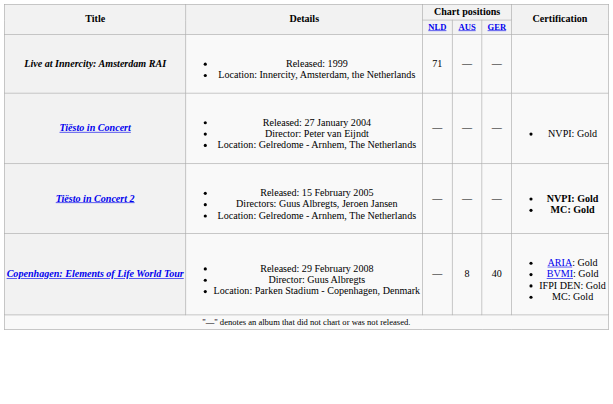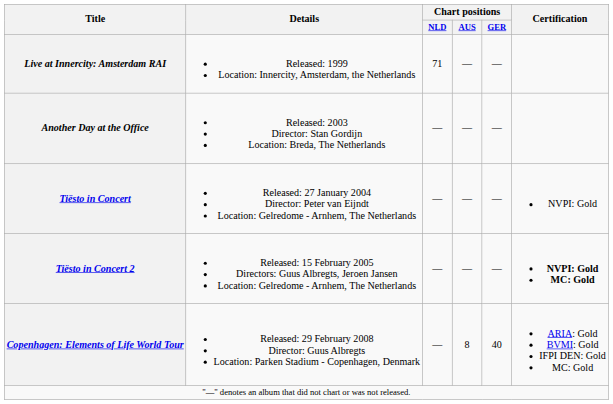 <table class="wikitable plainrowheaders" style="text-align:center;">
 <tr>
 <th scope="col" rowspan="2">Title</th>
 <th scope="col" rowspan="2">Details</th>
 <th scope="col" colspan="3">Chart positions</th>
 <th scope="col" rowspan="2">Certification</th>
 </tr>
 <tr>
 <th scope="col" style="width:3em;font-size:85%;"><a href='#'>NLD</a><br></th>
 <th scope="col" style="width:3em;font-size:85%;"><a href='#'>AUS</a><br></th>
 <th scope="col" style="width:3em;font-size:85%;"><a href='#'>GER</a><br></th>
 </tr>
 <tr>
 <th scope="row"><em>Live at Innercity: Amsterdam RAI</em></th>
 <td><br><ul><li>Released: 1999</li><li>Location: Innercity, Amsterdam, the Netherlands</li></ul></td>
 <td>71</td>
+<td>—</td>
+<td>—</td>
+<td></td>
+</tr>
+<tr>
+<th scope="row"><em>Another Day at the Office</em></th>
+<td><br><ul><li>Released: 2003</li><li>Director: Stan Gordijn</li><li>Location: Breda, The Netherlands</li></ul></td>
+<td>—</td>
 <td>—</td>
 <td>—</td>
 <td></td>
 </tr>
 <tr>
 <th scope="row"><em><a href='#'>Tiësto in Concert</a></em></th>
 <td><br><ul><li>Released: 27 January 2004</li><li>Director: Peter van Eijndt</li><li>Location: Gelredome - Arnhem, The Netherlands</li></ul></td>
 <td>—</td>
 <td>—</td>
 <td>—</td>
 <td><br><ul><li>NVPI: Gold</li></ul></td>
 </tr>
 <tr>
 <th scope="row"><em><a href='#'>Tiësto in Concert 2</a></em></th>
 <td><br><ul><li>Released: 15 February 2005</li><li>Directors: Guus Albregts, Jeroen Jansen</li><li>Location: Gelredome - Arnhem, The Netherlands</li></ul></td>
 <td>—</td>
 <td>—</td>
 <td>—</td>
 <td><strong><br><ul><li>NVPI: Gold</li><li>MC: Gold</li></ul></strong></td>
 </tr>
 <tr>
 <th scope="row"><em><a href='#'>Copenhagen: Elements of Life World Tour</a></em></th>
 <td><br><ul><li>Released: 29 February 2008</li><li>Director: Guus Albregts</li><li>Location: Parken Stadium - Copenhagen, Denmark</li></ul></td>
 <td>—</td>
 <td>8</td>
 <td>40</td>
 <td><br><ul><li><a href='#'>ARIA</a>: Gold</li><li><a href='#'>BVMI</a>: Gold</li><li>IFPI DEN: Gold</li><li>MC: Gold</li></ul></td>
 </tr>
 <tr>
 <td colspan="6" style="font-size:85%">"—" denotes an album that did not chart or was not released.</td>
 </tr>
 </table>
